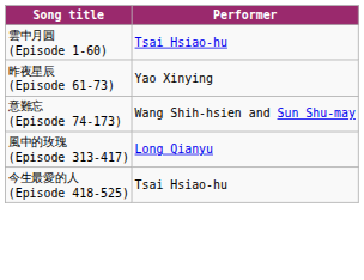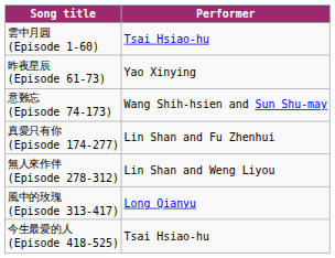 <table class="wikitable">
 <tr>
 <th style="background:#9A296D; color:white">Song title</th>
 <th style="background:#9A296D; color:white">Performer</th>
 </tr>
 <tr>
 <td>雲中月圓<br>(Episode 1-60)</td>
 <td><a href='#'>Tsai Hsiao-hu</a></td>
 </tr>
 <tr>
 <td>昨夜星辰<br>(Episode 61-73)</td>
 <td>Yao Xinying</td>
 </tr>
 <tr>
 <td>意難忘<br>(Episode 74-173)</td>
 <td>Wang Shih-hsien and <a href='#'>Sun Shu-may</a></td>
 </tr>
 <tr>
+<td>真愛只有你<br>(Episode 174-277)</td>
+<td>Lin Shan and Fu Zhenhui</td>
+</tr>
+<tr>
+<td>無人來作伴<br>(Episode 278-312)</td>
+<td>Lin Shan and Weng Liyou</td>
+</tr>
+<tr>
 <td>風中的玫瑰<br>(Episode 313-417)</td>
 <td><a href='#'>Long Qianyu</a></td>
 </tr>
 <tr>
 <td>今生最愛的人<br>(Episode 418-525)</td>
 <td>Tsai Hsiao-hu</td>
 </tr>
 </table>
